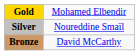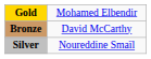 <table class="wikitable" style="text-align:center; " width="35%">
 <tr>
 <td bgcolor="gold"><strong>Gold</strong></td>
 <td><a href='#'>Mohamed Elbendir</a><br>  <small><em></em></small></td>
 </tr>
 <tr>
+<td bgcolor="CC9966"><strong>Bronze</strong></td>
+<td><a href='#'>David McCarthy</a><br>  <small><em></em></small></td>
+</tr>
+<tr>
 <td bgcolor="silver"><strong>Silver</strong></td>
 <td><a href='#'>Noureddine Smaïl</a><br>  <small><em></em></small></td>
 </tr>
-<tr>
-<td bgcolor="CC9966"><strong>Bronze</strong></td>
-<td><a href='#'>David McCarthy</a><br>  <small><em></em></small></td>
-</tr>
 </table>
